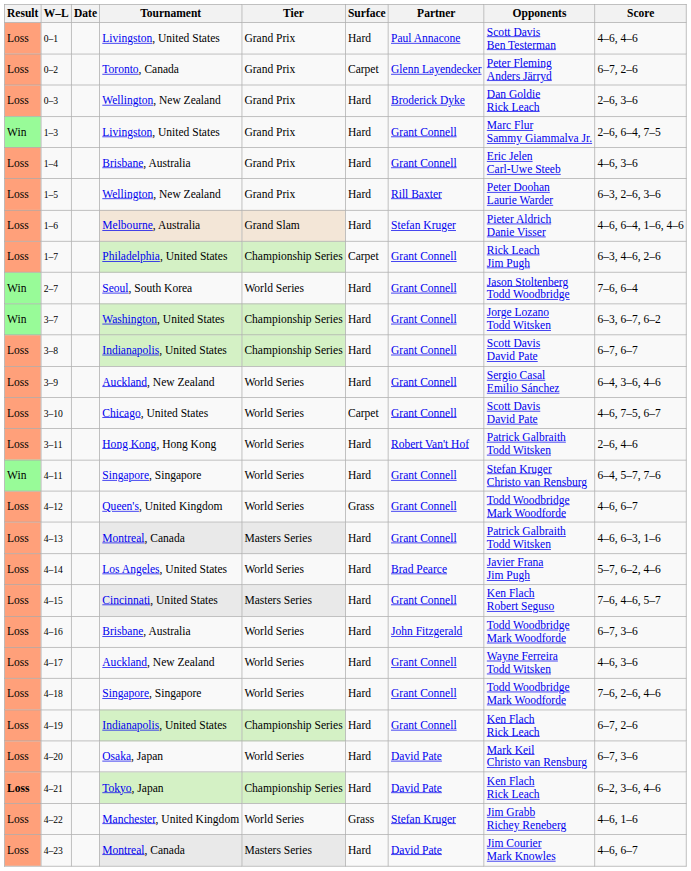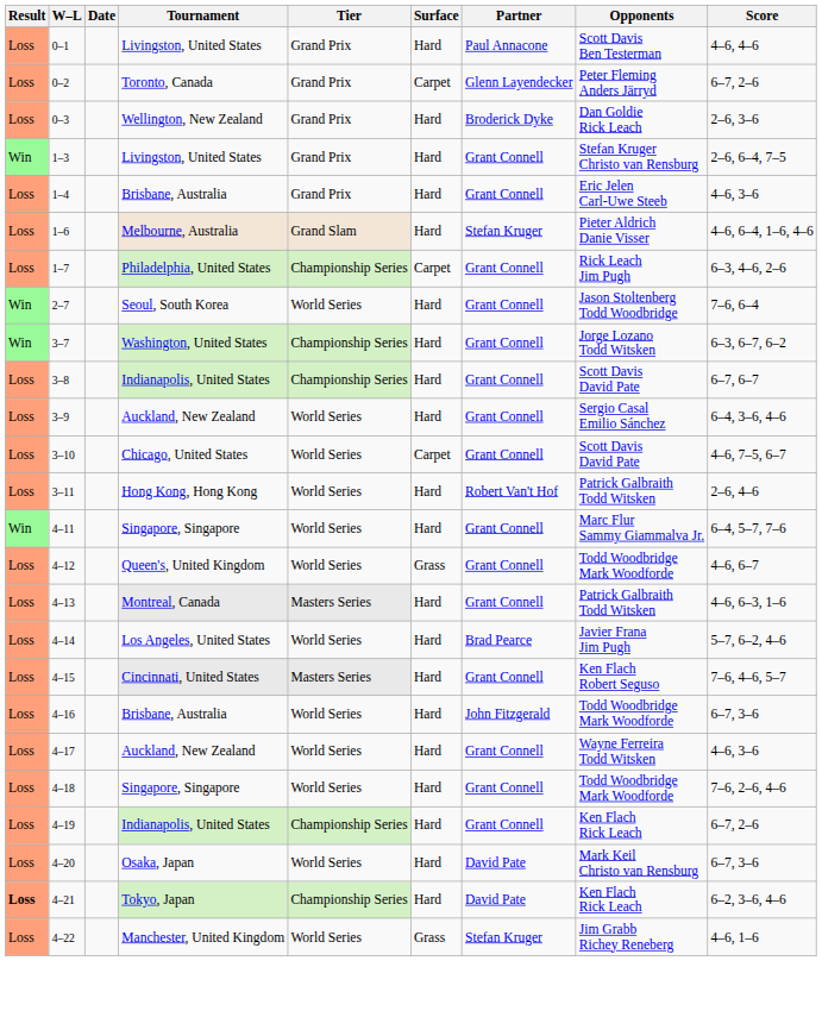 <table class="sortable wikitable">
 <tr>
 <th>Result</th>
 <th class="unsortable">W–L</th>
 <th>Date</th>
 <th>Tournament</th>
 <th>Tier</th>
 <th>Surface</th>
 <th>Partner</th>
 <th>Opponents</th>
 <th class="unsortable">Score</th>
 </tr>
 <tr>
 <td style="background:#ffa07a;">Loss</td>
 <td><small>0–1</small></td>
 <td><a href='#'></a></td>
 <td><a href='#'>Livingston</a>, United States</td>
 <td>Grand Prix</td>
 <td>Hard</td>
 <td> <a href='#'>Paul Annacone</a></td>
 <td> <a href='#'>Scott Davis</a> <br>  <a href='#'>Ben Testerman</a></td>
 <td>4–6, 4–6</td>
 </tr>
 <tr>
 <td style="background:#ffa07a;">Loss</td>
 <td><small>0–2</small></td>
 <td><a href='#'></a></td>
 <td><a href='#'>Toronto</a>, Canada</td>
 <td>Grand Prix</td>
 <td>Carpet</td>
 <td> <a href='#'>Glenn Layendecker</a></td>
 <td> <a href='#'>Peter Fleming</a> <br>  <a href='#'>Anders Järryd</a></td>
 <td>6–7, 2–6</td>
 </tr>
 <tr>
 <td style="background:#ffa07a;">Loss</td>
 <td><small>0–3</small></td>
 <td><a href='#'></a></td>
 <td><a href='#'>Wellington</a>, New Zealand</td>
 <td>Grand Prix</td>
 <td>Hard</td>
 <td> <a href='#'>Broderick Dyke</a></td>
 <td> <a href='#'>Dan Goldie</a> <br>  <a href='#'>Rick Leach</a></td>
 <td>2–6, 3–6</td>
 </tr>
 <tr>
 <td style="background:#98fb98;">Win</td>
 <td><small>1–3</small></td>
 <td><a href='#'></a></td>
 <td><a href='#'>Livingston</a>, United States</td>
 <td>Grand Prix</td>
 <td>Hard</td>
 <td> <a href='#'>Grant Connell</a></td>
-<td> <a href='#'>Marc Flur</a> <br>  <a href='#'>Sammy Giammalva Jr.</a></td>
+<td> <a href='#'>Stefan Kruger</a> <br>  <a href='#'>Christo van Rensburg</a></td>
 <td>2–6, 6–4, 7–5</td>
 </tr>
 <tr>
 <td style="background:#ffa07a;">Loss</td>
 <td><small>1–4</small></td>
 <td><a href='#'></a></td>
 <td><a href='#'>Brisbane</a>, Australia</td>
 <td>Grand Prix</td>
 <td>Hard</td>
 <td> <a href='#'>Grant Connell</a></td>
 <td> <a href='#'>Eric Jelen</a> <br>  <a href='#'>Carl-Uwe Steeb</a></td>
 <td>4–6, 3–6</td>
-</tr>
-<tr>
-<td style="background:#ffa07a;">Loss</td>
-<td><small>1–5</small></td>
-<td><a href='#'></a></td>
-<td><a href='#'>Wellington</a>, New Zealand</td>
-<td>Grand Prix</td>
-<td>Hard</td>
-<td> <a href='#'>Rill Baxter</a></td>
-<td> <a href='#'>Peter Doohan</a> <br>  <a href='#'>Laurie Warder</a></td>
-<td>6–3, 2–6, 3–6</td>
 </tr>
 <tr>
 <td style="background:#ffa07a;">Loss</td>
 <td><small>1–6</small></td>
 <td><a href='#'></a></td>
 <td style="background:#f3e6d7;"><a href='#'>Melbourne</a>, Australia</td>
 <td style="background:#f3e6d7;">Grand Slam</td>
 <td>Hard</td>
 <td> <a href='#'>Stefan Kruger</a></td>
 <td> <a href='#'>Pieter Aldrich</a> <br>  <a href='#'>Danie Visser</a></td>
 <td>4–6, 6–4, 1–6, 4–6</td>
 </tr>
 <tr>
 <td style="background:#ffa07a;">Loss</td>
 <td><small>1–7</small></td>
 <td><a href='#'></a></td>
 <td style="background:#d4f1c5;"><a href='#'>Philadelphia</a>, United States</td>
 <td style="background:#d4f1c5;">Championship Series</td>
 <td>Carpet</td>
 <td> <a href='#'>Grant Connell</a></td>
 <td> <a href='#'>Rick Leach</a> <br>  <a href='#'>Jim Pugh</a></td>
 <td>6–3, 4–6, 2–6</td>
 </tr>
 <tr>
 <td style="background:#98fb98;">Win</td>
 <td><small>2–7</small></td>
 <td><a href='#'></a></td>
 <td><a href='#'>Seoul</a>, South Korea</td>
 <td>World Series</td>
 <td>Hard</td>
 <td> <a href='#'>Grant Connell</a></td>
 <td> <a href='#'>Jason Stoltenberg</a> <br>  <a href='#'>Todd Woodbridge</a></td>
 <td>7–6, 6–4</td>
 </tr>
 <tr>
 <td style="background:#98fb98;">Win</td>
 <td><small>3–7</small></td>
 <td><a href='#'></a></td>
 <td style="background:#d4f1c5;"><a href='#'>Washington</a>, United States</td>
 <td style="background:#d4f1c5;">Championship Series</td>
 <td>Hard</td>
 <td> <a href='#'>Grant Connell</a></td>
 <td> <a href='#'>Jorge Lozano</a> <br>  <a href='#'>Todd Witsken</a></td>
 <td>6–3, 6–7, 6–2</td>
 </tr>
 <tr>
 <td style="background:#ffa07a;">Loss</td>
 <td><small>3–8</small></td>
 <td><a href='#'></a></td>
 <td style="background:#d4f1c5;"><a href='#'>Indianapolis</a>, United States</td>
 <td style="background:#d4f1c5;">Championship Series</td>
 <td>Hard</td>
 <td> <a href='#'>Grant Connell</a></td>
 <td> <a href='#'>Scott Davis</a> <br>  <a href='#'>David Pate</a></td>
 <td>6–7, 6–7</td>
 </tr>
 <tr>
 <td style="background:#ffa07a;">Loss</td>
 <td><small>3–9</small></td>
 <td><a href='#'></a></td>
 <td><a href='#'>Auckland</a>, New Zealand</td>
 <td>World Series</td>
 <td>Hard</td>
 <td> <a href='#'>Grant Connell</a></td>
 <td> <a href='#'>Sergio Casal</a> <br>  <a href='#'>Emilio Sánchez</a></td>
 <td>6–4, 3–6, 4–6</td>
 </tr>
 <tr>
 <td style="background:#ffa07a;">Loss</td>
 <td><small>3–10</small></td>
 <td><a href='#'></a></td>
 <td><a href='#'>Chicago</a>, United States</td>
 <td>World Series</td>
 <td>Carpet</td>
 <td> <a href='#'>Grant Connell</a></td>
 <td> <a href='#'>Scott Davis</a> <br>  <a href='#'>David Pate</a></td>
 <td>4–6, 7–5, 6–7</td>
 </tr>
 <tr>
 <td style="background:#ffa07a;">Loss</td>
 <td><small>3–11</small></td>
 <td><a href='#'></a></td>
 <td><a href='#'>Hong Kong</a>, Hong Kong</td>
 <td>World Series</td>
 <td>Hard</td>
 <td> <a href='#'>Robert Van't Hof</a></td>
 <td> <a href='#'>Patrick Galbraith</a> <br>  <a href='#'>Todd Witsken</a></td>
 <td>2–6, 4–6</td>
 </tr>
 <tr>
 <td style="background:#98fb98;">Win</td>
 <td><small>4–11</small></td>
 <td><a href='#'></a></td>
 <td><a href='#'>Singapore</a>, Singapore</td>
 <td>World Series</td>
 <td>Hard</td>
 <td> <a href='#'>Grant Connell</a></td>
-<td> <a href='#'>Stefan Kruger</a> <br>  <a href='#'>Christo van Rensburg</a></td>
+<td> <a href='#'>Marc Flur</a> <br>  <a href='#'>Sammy Giammalva Jr.</a></td>
 <td>6–4, 5–7, 7–6</td>
 </tr>
 <tr>
 <td style="background:#ffa07a;">Loss</td>
 <td><small>4–12</small></td>
 <td><a href='#'></a></td>
 <td><a href='#'>Queen's</a>, United Kingdom</td>
 <td>World Series</td>
 <td>Grass</td>
 <td> <a href='#'>Grant Connell</a></td>
 <td> <a href='#'>Todd Woodbridge</a> <br>  <a href='#'>Mark Woodforde</a></td>
 <td>4–6, 6–7</td>
 </tr>
 <tr>
 <td style="background:#ffa07a;">Loss</td>
 <td><small>4–13</small></td>
 <td><a href='#'></a></td>
 <td style="background:#e9e9e9;"><a href='#'>Montreal</a>, Canada</td>
 <td style="background:#e9e9e9;">Masters Series</td>
 <td>Hard</td>
 <td> <a href='#'>Grant Connell</a></td>
 <td> <a href='#'>Patrick Galbraith</a> <br>  <a href='#'>Todd Witsken</a></td>
 <td>4–6, 6–3, 1–6</td>
 </tr>
 <tr>
 <td style="background:#ffa07a;">Loss</td>
 <td><small>4–14</small></td>
 <td><a href='#'></a></td>
 <td><a href='#'>Los Angeles</a>, United States</td>
 <td>World Series</td>
 <td>Hard</td>
 <td> <a href='#'>Brad Pearce</a></td>
 <td> <a href='#'>Javier Frana</a> <br>  <a href='#'>Jim Pugh</a></td>
 <td>5–7, 6–2, 4–6</td>
 </tr>
 <tr>
 <td style="background:#ffa07a;">Loss</td>
 <td><small>4–15</small></td>
 <td><a href='#'></a></td>
 <td style="background:#e9e9e9;"><a href='#'>Cincinnati</a>, United States</td>
 <td style="background:#e9e9e9;">Masters Series</td>
 <td>Hard</td>
 <td> <a href='#'>Grant Connell</a></td>
 <td> <a href='#'>Ken Flach</a> <br>  <a href='#'>Robert Seguso</a></td>
 <td>7–6, 4–6, 5–7</td>
 </tr>
 <tr>
 <td style="background:#ffa07a;">Loss</td>
 <td><small>4–16</small></td>
 <td><a href='#'></a></td>
 <td><a href='#'>Brisbane</a>, Australia</td>
 <td>World Series</td>
 <td>Hard</td>
 <td> <a href='#'>John Fitzgerald</a></td>
 <td> <a href='#'>Todd Woodbridge</a> <br>  <a href='#'>Mark Woodforde</a></td>
 <td>6–7, 3–6</td>
 </tr>
 <tr>
 <td style="background:#ffa07a;">Loss</td>
 <td><small>4–17</small></td>
 <td><a href='#'></a></td>
 <td><a href='#'>Auckland</a>, New Zealand</td>
 <td>World Series</td>
 <td>Hard</td>
 <td> <a href='#'>Grant Connell</a></td>
 <td> <a href='#'>Wayne Ferreira</a> <br>  <a href='#'>Todd Witsken</a></td>
 <td>4–6, 3–6</td>
 </tr>
 <tr>
 <td style="background:#ffa07a;">Loss</td>
 <td><small>4–18</small></td>
 <td><a href='#'></a></td>
 <td><a href='#'>Singapore</a>, Singapore</td>
 <td>World Series</td>
 <td>Hard</td>
 <td> <a href='#'>Grant Connell</a></td>
 <td> <a href='#'>Todd Woodbridge</a> <br>  <a href='#'>Mark Woodforde</a></td>
 <td>7–6, 2–6, 4–6</td>
 </tr>
 <tr>
 <td style="background:#ffa07a;">Loss</td>
 <td><small>4–19</small></td>
 <td><a href='#'></a></td>
 <td style="background:#d4f1c5;"><a href='#'>Indianapolis</a>, United States</td>
 <td style="background:#d4f1c5;">Championship Series</td>
 <td>Hard</td>
 <td> <a href='#'>Grant Connell</a></td>
 <td> <a href='#'>Ken Flach</a> <br>  <a href='#'>Rick Leach</a></td>
 <td>6–7, 2–6</td>
 </tr>
 <tr>
 <td style="background:#ffa07a;">Loss</td>
 <td><small>4–20</small></td>
 <td><a href='#'></a></td>
 <td><a href='#'>Osaka</a>, Japan</td>
 <td>World Series</td>
 <td>Hard</td>
 <td> <a href='#'>David Pate</a></td>
 <td> <a href='#'>Mark Keil</a> <br>  <a href='#'>Christo van Rensburg</a></td>
 <td>6–7, 3–6</td>
 </tr>
 <tr>
 <td style="background:#ffa07a;"><strong>Loss</strong></td>
 <td><small>4–21</small></td>
 <td><a href='#'></a></td>
 <td style="background:#d4f1c5;"><a href='#'>Tokyo</a>, Japan</td>
 <td style="background:#d4f1c5;">Championship Series</td>
 <td>Hard</td>
 <td> <a href='#'>David Pate</a></td>
 <td> <a href='#'>Ken Flach</a> <br>  <a href='#'>Rick Leach</a></td>
 <td>6–2, 3–6, 4–6</td>
 </tr>
 <tr>
 <td style="background:#ffa07a;">Loss</td>
 <td><small>4–22</small></td>
 <td><a href='#'></a></td>
 <td><a href='#'>Manchester</a>, United Kingdom</td>
 <td>World Series</td>
 <td>Grass</td>
 <td> <a href='#'>Stefan Kruger</a></td>
 <td> <a href='#'>Jim Grabb</a> <br>  <a href='#'>Richey Reneberg</a></td>
 <td>4–6, 1–6</td>
 </tr>
-<tr>
-<td style="background:#ffa07a;">Loss</td>
-<td><small>4–23</small></td>
-<td><a href='#'></a></td>
-<td style="background:#e9e9e9;"><a href='#'>Montreal</a>, Canada</td>
-<td style="background:#e9e9e9;">Masters Series</td>
-<td>Hard</td>
-<td> <a href='#'>David Pate</a></td>
-<td> <a href='#'>Jim Courier</a> <br>  <a href='#'>Mark Knowles</a></td>
-<td>4–6, 6–7</td>
-</tr>
 </table>
